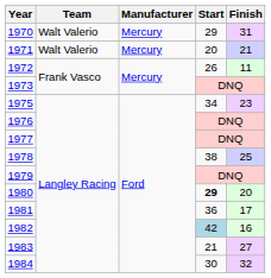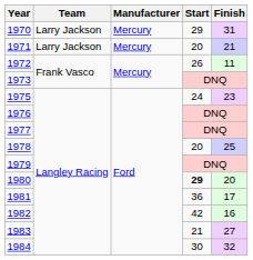 <table class="wikitable" style="font-size: 90%;">
 <tr>
 <th>Year</th>
 <th>Team</th>
 <th>Manufacturer</th>
 <th>Start</th>
 <th>Finish</th>
 </tr>
 <tr>
 <td><a href='#'>1970</a></td>
-<td>Walt Valerio</td>
+<td>Larry Jackson</td>
 <td><a href='#'>Mercury</a></td>
 <td align=center>29</td>
 <td align=center style="background:#EFCFFF;">31</td>
 </tr>
 <tr>
 <td><a href='#'>1971</a></td>
-<td>Walt Valerio</td>
+<td>Larry Jackson</td>
 <td><a href='#'>Mercury</a></td>
 <td align=center>20</td>
 <td align=center style="background:#CFCFFF;">21</td>
 </tr>
 <tr>
 <td><a href='#'>1972</a></td>
 <td rowspan=2>Frank Vasco</td>
 <td rowspan=2><a href='#'>Mercury</a></td>
 <td align=center>26</td>
 <td align=center style="background:#DFFFDF;">11</td>
 </tr>
 <tr>
 <td><a href='#'>1973</a></td>
 <td align=center colspan=2 style="background:#FFCFCF;">DNQ</td>
 </tr>
 <tr>
 <td><a href='#'>1975</a></td>
 <td rowspan=10><a href='#'>Langley Racing</a></td>
 <td rowspan=10><a href='#'>Ford</a></td>
-<td align=center>34</td>
+<td align=center>24</td>
 <td align=center style="background:#EFCFFF;">23</td>
 </tr>
 <tr>
 <td><a href='#'>1976</a></td>
 <td align=center colspan=2 style="background:#FFCFCF;">DNQ</td>
 </tr>
 <tr>
 <td><a href='#'>1977</a></td>
 <td align=center colspan=2 style="background:#FFCFCF;">DNQ</td>
 </tr>
 <tr>
 <td><a href='#'>1978</a></td>
-<td align=center>38</td>
+<td align=center>20</td>
 <td align=center style="background:#CFCFFF;">25</td>
 </tr>
 <tr>
 <td><a href='#'>1979</a></td>
 <td align=center colspan=2 style="background:#FFCFCF;">DNQ</td>
 </tr>
 <tr>
 <td><a href='#'>1980</a></td>
 <td align=center><strong>29</strong></td>
 <td align=center style="background:#DFFFDF;">20</td>
 </tr>
 <tr>
 <td><a href='#'>1981</a></td>
 <td align=center>36</td>
 <td align=center style="background:#DFFFDF;">17</td>
 </tr>
 <tr>
 <td><a href='#'>1982</a></td>
-<td align=center style="background: lightblue;">42</td>
+<td align=center>42</td>
 <td align=center style="background:#DFFFDF;">16</td>
 </tr>
 <tr>
 <td><a href='#'>1983</a></td>
 <td align=center>21</td>
 <td align=center style="background:#EFCFFF;">27</td>
 </tr>
 <tr>
 <td><a href='#'>1984</a></td>
 <td align=center>30</td>
 <td align=center style="background:#EFCFFF;">32</td>
 </tr>
 </table>
